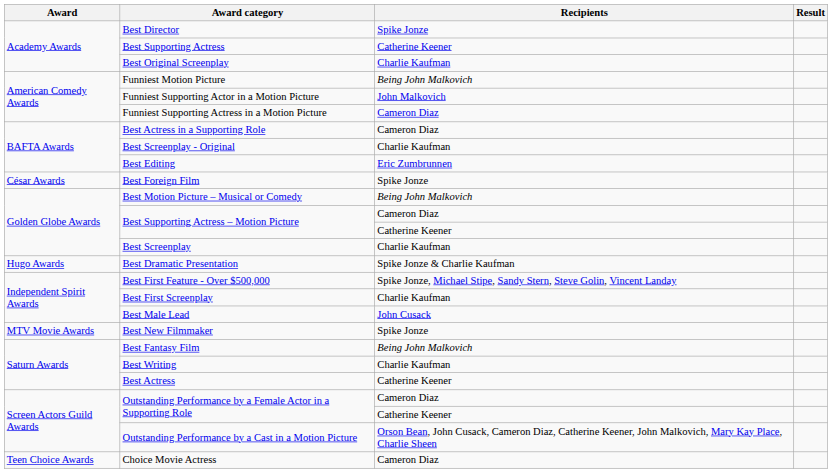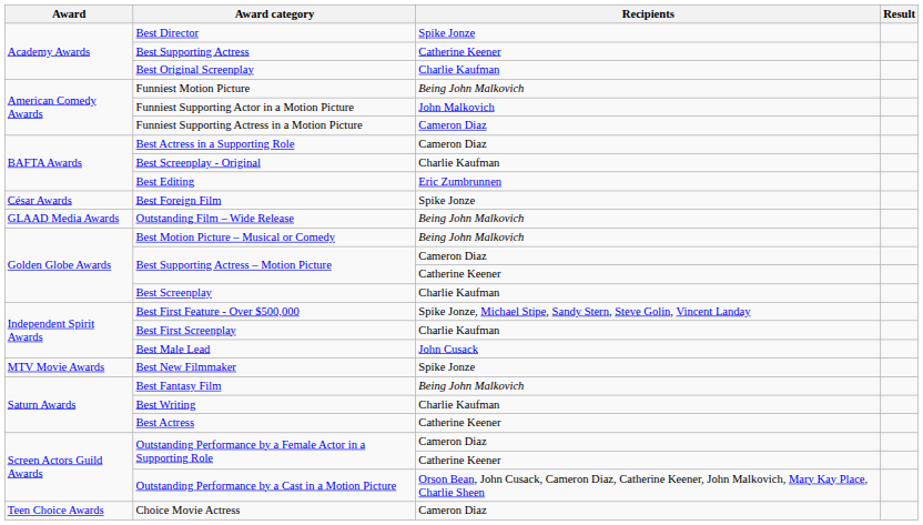 <table class="wikitable">
 <tr>
 <th>Award</th>
 <th>Award category</th>
 <th>Recipients</th>
 <th>Result</th>
 </tr>
 <tr>
 <td rowspan="3"><a href='#'>Academy Awards</a></td>
 <td><a href='#'>Best Director</a></td>
 <td><a href='#'>Spike Jonze</a></td>
 <td></td>
 </tr>
 <tr>
 <td><a href='#'>Best Supporting Actress</a></td>
 <td><a href='#'>Catherine Keener</a></td>
 <td></td>
 </tr>
 <tr>
 <td><a href='#'>Best Original Screenplay</a></td>
 <td><a href='#'>Charlie Kaufman</a></td>
 <td></td>
 </tr>
 <tr>
 <td rowspan="3"><a href='#'>American Comedy Awards</a></td>
 <td>Funniest Motion Picture</td>
 <td><em>Being John Malkovich</em></td>
 <td></td>
 </tr>
 <tr>
 <td>Funniest Supporting Actor in a Motion Picture</td>
 <td><a href='#'>John Malkovich</a></td>
 <td></td>
 </tr>
 <tr>
 <td>Funniest Supporting Actress in a Motion Picture</td>
 <td><a href='#'>Cameron Diaz</a></td>
 <td></td>
 </tr>
 <tr>
 <td rowspan="3"><a href='#'>BAFTA Awards</a></td>
 <td><a href='#'>Best Actress in a Supporting Role</a></td>
 <td>Cameron Diaz</td>
 <td></td>
 </tr>
 <tr>
 <td><a href='#'>Best Screenplay - Original</a></td>
 <td>Charlie Kaufman</td>
 <td></td>
 </tr>
 <tr>
 <td><a href='#'>Best Editing</a></td>
 <td><a href='#'>Eric Zumbrunnen</a></td>
 <td></td>
 </tr>
 <tr>
 <td><a href='#'>César Awards</a></td>
 <td><a href='#'>Best Foreign Film</a></td>
 <td>Spike Jonze</td>
 <td></td>
 </tr>
 <tr>
+<td><a href='#'>GLAAD Media Awards</a></td>
+<td><a href='#'>Outstanding Film – Wide Release</a></td>
+<td><em>Being John Malkovich</em></td>
+<td></td>
+</tr>
+<tr>
 <td rowspan="4"><a href='#'>Golden Globe Awards</a></td>
 <td><a href='#'>Best Motion Picture – Musical or Comedy</a></td>
 <td><em>Being John Malkovich</em></td>
 <td></td>
 </tr>
 <tr>
 <td rowspan="2"><a href='#'>Best Supporting Actress – Motion Picture</a></td>
 <td>Cameron Diaz</td>
 <td></td>
 </tr>
 <tr>
 <td>Catherine Keener</td>
 <td></td>
 </tr>
 <tr>
 <td><a href='#'>Best Screenplay</a></td>
 <td>Charlie Kaufman</td>
-<td></td>
-</tr>
-<tr>
-<td><a href='#'>Hugo Awards</a></td>
-<td><a href='#'>Best Dramatic Presentation</a></td>
-<td>Spike Jonze & Charlie Kaufman</td>
 <td></td>
 </tr>
 <tr>
 <td rowspan="3"><a href='#'>Independent Spirit Awards</a></td>
 <td><a href='#'>Best First Feature - Over $500,000</a></td>
 <td>Spike Jonze, <a href='#'>Michael Stipe</a>, <a href='#'>Sandy Stern</a>, <a href='#'>Steve Golin</a>, <a href='#'>Vincent Landay</a></td>
 <td></td>
 </tr>
 <tr>
 <td><a href='#'>Best First Screenplay</a></td>
 <td>Charlie Kaufman</td>
 <td></td>
 </tr>
 <tr>
 <td><a href='#'>Best Male Lead</a></td>
 <td><a href='#'>John Cusack</a></td>
 <td></td>
 </tr>
 <tr>
 <td><a href='#'>MTV Movie Awards</a></td>
 <td><a href='#'>Best New Filmmaker</a></td>
 <td>Spike Jonze</td>
 <td></td>
 </tr>
 <tr>
 <td rowspan="3"><a href='#'>Saturn Awards</a></td>
 <td><a href='#'>Best Fantasy Film</a></td>
 <td><em>Being John Malkovich</em></td>
 <td></td>
 </tr>
 <tr>
 <td><a href='#'>Best Writing</a></td>
 <td>Charlie Kaufman</td>
 <td></td>
 </tr>
 <tr>
 <td><a href='#'>Best Actress</a></td>
 <td>Catherine Keener</td>
 <td></td>
 </tr>
 <tr>
 <td rowspan="3"><a href='#'>Screen Actors Guild Awards</a></td>
 <td rowspan="2"><a href='#'>Outstanding Performance by a Female Actor in a Supporting Role</a></td>
 <td>Cameron Diaz</td>
 <td></td>
 </tr>
 <tr>
 <td>Catherine Keener</td>
 <td></td>
 </tr>
 <tr>
 <td><a href='#'>Outstanding Performance by a Cast in a Motion Picture</a></td>
 <td><a href='#'>Orson Bean</a>, John Cusack, Cameron Diaz, Catherine Keener, John Malkovich, <a href='#'>Mary Kay Place</a>, <a href='#'>Charlie Sheen</a></td>
 <td></td>
 </tr>
 <tr>
 <td><a href='#'>Teen Choice Awards</a></td>
 <td>Choice Movie Actress</td>
 <td>Cameron Diaz</td>
 <td></td>
 </tr>
 </table>
